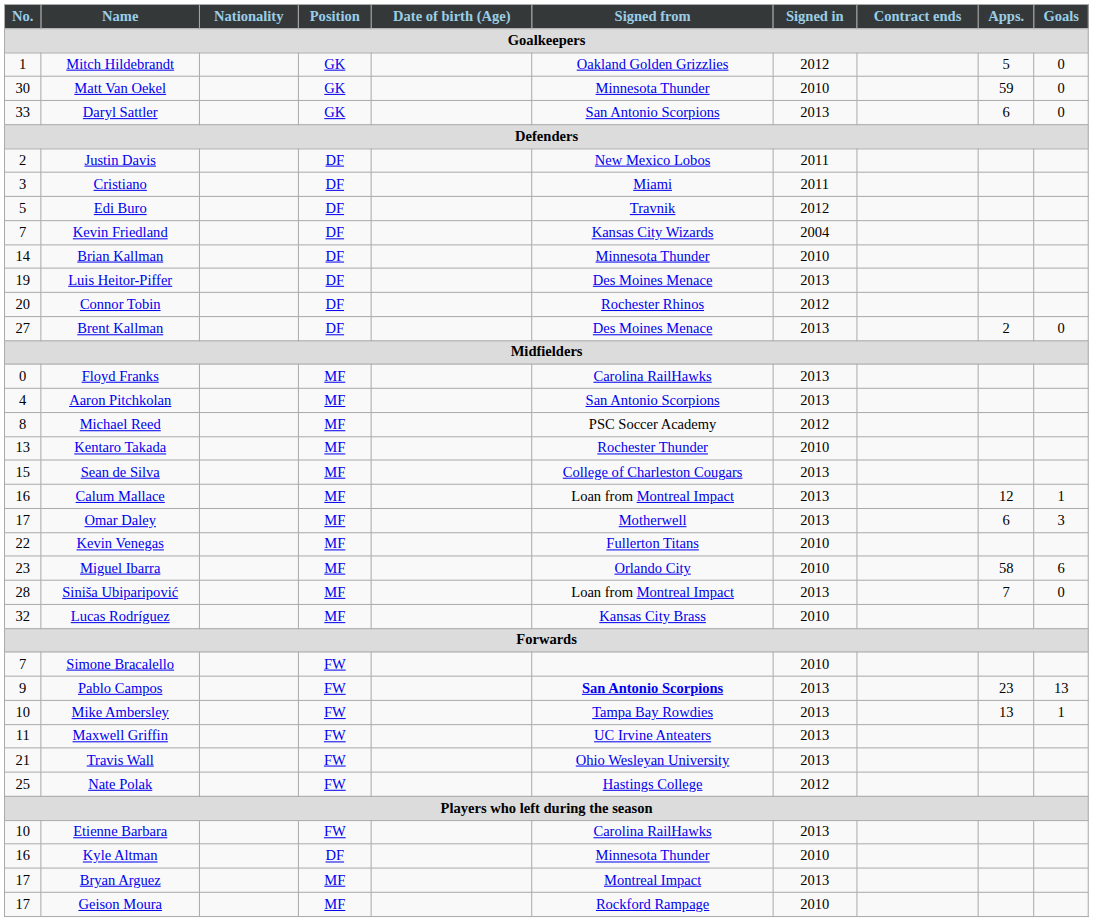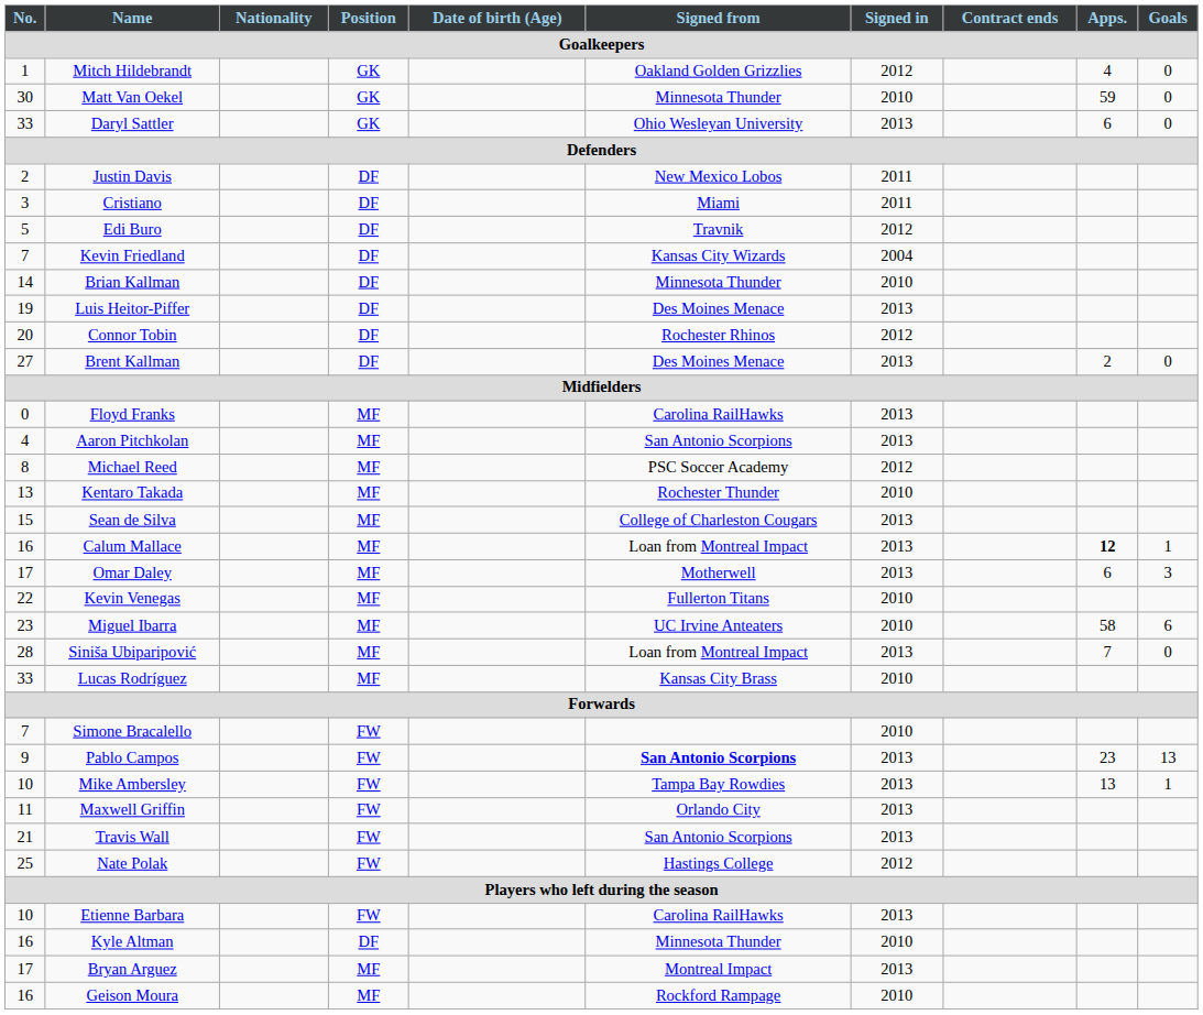 <table class="wikitable"  style="text-align:center; font-size:90%; width:85%;">
 <tr>
 <th style="background:#353839; color:#9acee6; text-align:center;">No.</th>
 <th style="background:#353839; color:#9acee6; text-align:center;">Name</th>
 <th style="background:#353839; color:#9acee6; text-align:center;">Nationality</th>
 <th style="background:#353839; color:#9acee6; text-align:center;">Position</th>
 <th style="background:#353839; color:#9acee6; text-align:center;">Date of birth (Age)</th>
 <th style="background:#353839; color:#9acee6; text-align:center;">Signed from</th>
 <th style="background:#353839; color:#9acee6; text-align:center;">Signed in</th>
 <th style="background:#353839; color:#9acee6; text-align:center;">Contract ends</th>
 <th style="background:#353839; color:#9acee6; text-align:center;">Apps.</th>
 <th style="background:#353839; color:#9acee6; text-align:center;">Goals</th>
 </tr>
 <tr>
 <th colspan="11"  style="background:#dcdcdc; text-align:center;">Goalkeepers</th>
 </tr>
 <tr>
 <td>1</td>
 <td><a href='#'>Mitch Hildebrandt</a></td>
 <td></td>
 <td><a href='#'>GK</a></td>
 <td></td>
 <td><a href='#'>Oakland Golden Grizzlies</a></td>
 <td>2012</td>
 <td></td>
-<td>5</td>
+<td>4</td>
 <td>0</td>
 </tr>
 <tr>
 <td>30</td>
 <td><a href='#'>Matt Van Oekel</a></td>
 <td></td>
 <td><a href='#'>GK</a></td>
 <td></td>
 <td><a href='#'>Minnesota Thunder</a></td>
 <td>2010</td>
 <td></td>
 <td>59</td>
 <td>0</td>
 </tr>
 <tr>
 <td>33</td>
 <td><a href='#'>Daryl Sattler</a></td>
 <td></td>
 <td><a href='#'>GK</a></td>
 <td></td>
-<td><a href='#'>San Antonio Scorpions</a></td>
+<td><a href='#'>Ohio Wesleyan University</a></td>
 <td>2013</td>
 <td></td>
 <td>6</td>
 <td>0</td>
 </tr>
 <tr>
 <th colspan="11"  style="background:#dcdcdc; text-align:center;">Defenders</th>
 </tr>
 <tr>
 <td>2</td>
 <td><a href='#'>Justin Davis</a></td>
 <td></td>
 <td><a href='#'>DF</a></td>
 <td></td>
 <td><a href='#'>New Mexico Lobos</a></td>
 <td>2011</td>
 <td></td>
 <td></td>
 <td></td>
 </tr>
 <tr>
 <td>3</td>
 <td><a href='#'>Cristiano</a></td>
 <td></td>
 <td><a href='#'>DF</a></td>
 <td></td>
 <td><a href='#'>Miami</a></td>
 <td>2011</td>
 <td></td>
 <td></td>
 <td></td>
 </tr>
 <tr>
 <td>5</td>
 <td><a href='#'>Edi Buro</a></td>
 <td></td>
 <td><a href='#'>DF</a></td>
 <td></td>
 <td> <a href='#'>Travnik</a></td>
 <td>2012</td>
 <td></td>
 <td></td>
 <td></td>
 </tr>
 <tr>
 <td>7</td>
 <td><a href='#'>Kevin Friedland</a></td>
 <td></td>
 <td><a href='#'>DF</a></td>
 <td></td>
 <td><a href='#'>Kansas City Wizards</a></td>
 <td>2004</td>
 <td></td>
 <td></td>
 <td></td>
 </tr>
 <tr>
 <td>14</td>
 <td><a href='#'>Brian Kallman</a></td>
 <td></td>
 <td><a href='#'>DF</a></td>
 <td></td>
 <td><a href='#'>Minnesota Thunder</a></td>
 <td>2010</td>
 <td></td>
 <td></td>
 <td></td>
 </tr>
 <tr>
 <td>19</td>
 <td><a href='#'>Luis Heitor-Piffer</a></td>
 <td></td>
 <td><a href='#'>DF</a></td>
 <td></td>
 <td><a href='#'>Des Moines Menace</a></td>
 <td>2013</td>
 <td></td>
 <td></td>
 <td></td>
 </tr>
 <tr>
 <td>20</td>
 <td><a href='#'>Connor Tobin</a></td>
 <td></td>
 <td><a href='#'>DF</a></td>
 <td></td>
 <td><a href='#'>Rochester Rhinos</a></td>
 <td>2012</td>
 <td></td>
 <td></td>
 <td></td>
 </tr>
 <tr>
 <td>27</td>
 <td><a href='#'>Brent Kallman</a></td>
 <td></td>
 <td><a href='#'>DF</a></td>
 <td></td>
 <td><a href='#'>Des Moines Menace</a></td>
 <td>2013</td>
 <td></td>
 <td>2</td>
 <td>0</td>
 </tr>
 <tr>
 <th colspan="11"  style="background:#dcdcdc; text-align:center;">Midfielders</th>
 </tr>
 <tr>
 <td>0</td>
 <td><a href='#'>Floyd Franks</a></td>
 <td></td>
 <td><a href='#'>MF</a></td>
 <td></td>
 <td><a href='#'>Carolina RailHawks</a></td>
 <td>2013</td>
 <td></td>
 <td></td>
 <td></td>
 </tr>
 <tr>
 <td>4</td>
 <td><a href='#'>Aaron Pitchkolan</a></td>
 <td></td>
 <td><a href='#'>MF</a></td>
 <td></td>
 <td><a href='#'>San Antonio Scorpions</a></td>
 <td>2013</td>
 <td></td>
 <td></td>
 <td></td>
 </tr>
 <tr>
 <td>8</td>
 <td><a href='#'>Michael Reed</a></td>
 <td></td>
 <td><a href='#'>MF</a></td>
 <td></td>
 <td>PSC Soccer Academy</td>
 <td>2012</td>
 <td></td>
 <td></td>
 <td></td>
 </tr>
 <tr>
 <td>13</td>
 <td><a href='#'>Kentaro Takada</a></td>
 <td></td>
 <td><a href='#'>MF</a></td>
 <td></td>
 <td><a href='#'>Rochester Thunder</a></td>
 <td>2010</td>
 <td></td>
 <td></td>
 <td></td>
 </tr>
 <tr>
 <td>15</td>
 <td><a href='#'>Sean de Silva</a></td>
 <td></td>
 <td><a href='#'>MF</a></td>
 <td></td>
 <td><a href='#'>College of Charleston Cougars</a></td>
 <td>2013</td>
 <td></td>
 <td></td>
 <td></td>
 </tr>
 <tr>
 <td>16</td>
 <td><a href='#'>Calum Mallace</a></td>
 <td></td>
 <td><a href='#'>MF</a></td>
 <td></td>
 <td>Loan from <a href='#'>Montreal Impact</a></td>
 <td>2013</td>
 <td></td>
-<td>12</td>
+<td><strong>12</strong></td>
 <td>1</td>
 </tr>
 <tr>
 <td>17</td>
 <td><a href='#'>Omar Daley</a></td>
 <td></td>
 <td><a href='#'>MF</a></td>
 <td></td>
 <td> <a href='#'>Motherwell</a></td>
 <td>2013</td>
 <td></td>
 <td>6</td>
 <td>3</td>
 </tr>
 <tr>
 <td>22</td>
 <td><a href='#'>Kevin Venegas</a></td>
 <td></td>
 <td><a href='#'>MF</a></td>
 <td></td>
 <td><a href='#'>Fullerton Titans</a></td>
 <td>2010</td>
 <td></td>
 <td></td>
 <td></td>
 </tr>
 <tr>
 <td>23</td>
 <td><a href='#'>Miguel Ibarra</a></td>
 <td></td>
 <td><a href='#'>MF</a></td>
 <td></td>
-<td><a href='#'>Orlando City</a></td>
+<td><a href='#'>UC Irvine Anteaters</a></td>
 <td>2010</td>
 <td></td>
 <td>58</td>
 <td>6</td>
 </tr>
 <tr>
 <td>28</td>
 <td><a href='#'>Siniša Ubiparipović</a></td>
 <td></td>
 <td><a href='#'>MF</a></td>
 <td></td>
 <td>Loan from <a href='#'>Montreal Impact</a></td>
 <td>2013</td>
 <td></td>
 <td>7</td>
 <td>0</td>
 </tr>
 <tr>
-<td>32</td>
+<td>33</td>
 <td><a href='#'>Lucas Rodríguez</a></td>
 <td></td>
 <td><a href='#'>MF</a></td>
 <td></td>
 <td><a href='#'>Kansas City Brass</a></td>
 <td>2010</td>
 <td></td>
 <td></td>
 <td></td>
 </tr>
 <tr>
 <th colspan="11"  style="background:#dcdcdc; text-align:center;">Forwards</th>
 </tr>
 <tr>
 <td>7</td>
 <td><a href='#'>Simone Bracalello</a></td>
 <td></td>
 <td><a href='#'>FW</a></td>
 <td></td>
 <td></td>
 <td>2010</td>
 <td></td>
 <td></td>
 <td></td>
 </tr>
 <tr>
 <td>9</td>
 <td><a href='#'>Pablo Campos</a></td>
 <td></td>
 <td><a href='#'>FW</a></td>
 <td></td>
 <td><strong><a href='#'>San Antonio Scorpions</a></strong></td>
 <td>2013</td>
 <td></td>
 <td>23</td>
 <td>13</td>
 </tr>
 <tr>
 <td>10</td>
 <td><a href='#'>Mike Ambersley</a></td>
 <td></td>
 <td><a href='#'>FW</a></td>
 <td></td>
 <td><a href='#'>Tampa Bay Rowdies</a></td>
 <td>2013</td>
 <td></td>
 <td>13</td>
 <td>1</td>
 </tr>
 <tr>
 <td>11</td>
 <td><a href='#'>Maxwell Griffin</a></td>
 <td></td>
 <td><a href='#'>FW</a></td>
 <td></td>
-<td><a href='#'>UC Irvine Anteaters</a></td>
+<td><a href='#'>Orlando City</a></td>
 <td>2013</td>
 <td></td>
 <td></td>
 <td></td>
 </tr>
 <tr>
 <td>21</td>
 <td><a href='#'>Travis Wall</a></td>
 <td></td>
 <td><a href='#'>FW</a></td>
 <td></td>
-<td><a href='#'>Ohio Wesleyan University</a></td>
+<td><a href='#'>San Antonio Scorpions</a></td>
 <td>2013</td>
 <td></td>
 <td></td>
 <td></td>
 </tr>
 <tr>
 <td>25</td>
 <td><a href='#'>Nate Polak</a></td>
 <td></td>
 <td><a href='#'>FW</a></td>
 <td></td>
 <td><a href='#'>Hastings College</a></td>
 <td>2012</td>
 <td></td>
 <td></td>
 <td></td>
 </tr>
 <tr>
 <th colspan="11"  style="background:#dcdcdc; text-align:center;">Players who left during the season</th>
 </tr>
 <tr>
 <td>10</td>
 <td><a href='#'>Etienne Barbara</a></td>
 <td></td>
 <td><a href='#'>FW</a></td>
 <td></td>
 <td><a href='#'>Carolina RailHawks</a></td>
 <td>2013</td>
 <td></td>
 <td></td>
 <td></td>
 </tr>
 <tr>
 <td>16</td>
 <td><a href='#'>Kyle Altman</a></td>
 <td></td>
 <td><a href='#'>DF</a></td>
 <td></td>
 <td><a href='#'>Minnesota Thunder</a></td>
 <td>2010</td>
 <td></td>
 <td></td>
 <td></td>
 </tr>
 <tr>
 <td>17</td>
 <td><a href='#'>Bryan Arguez</a></td>
 <td></td>
 <td><a href='#'>MF</a></td>
 <td></td>
 <td><a href='#'>Montreal Impact</a></td>
 <td>2013</td>
 <td></td>
 <td></td>
 <td></td>
 </tr>
 <tr>
-<td>17</td>
+<td>16</td>
 <td><a href='#'>Geison Moura</a></td>
 <td></td>
 <td><a href='#'>MF</a></td>
 <td></td>
 <td><a href='#'>Rockford Rampage</a></td>
 <td>2010</td>
 <td></td>
 <td></td>
 <td></td>
 </tr>
 </table>
